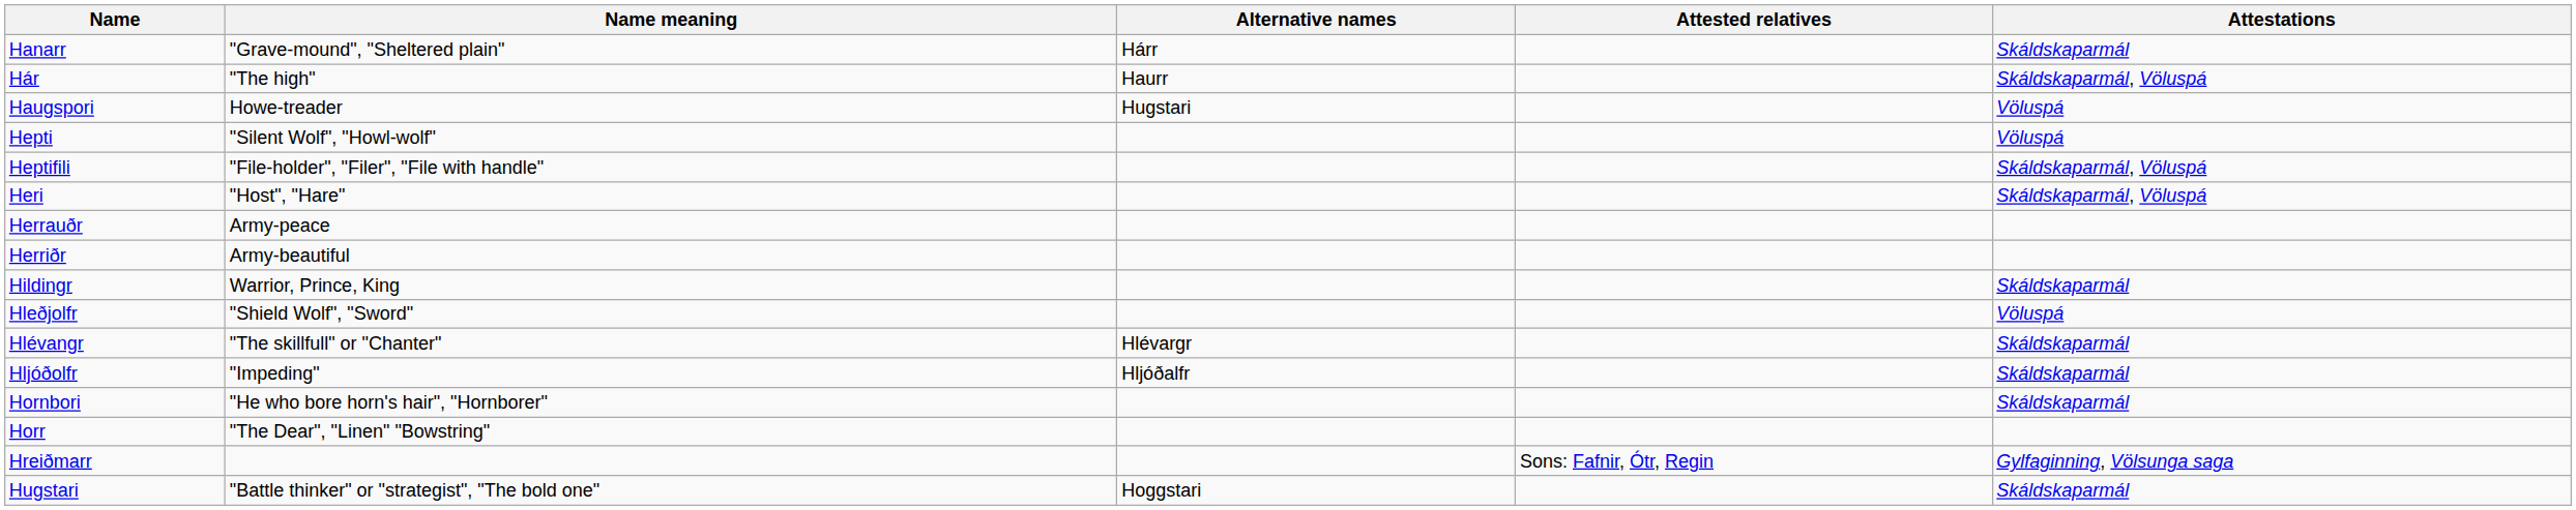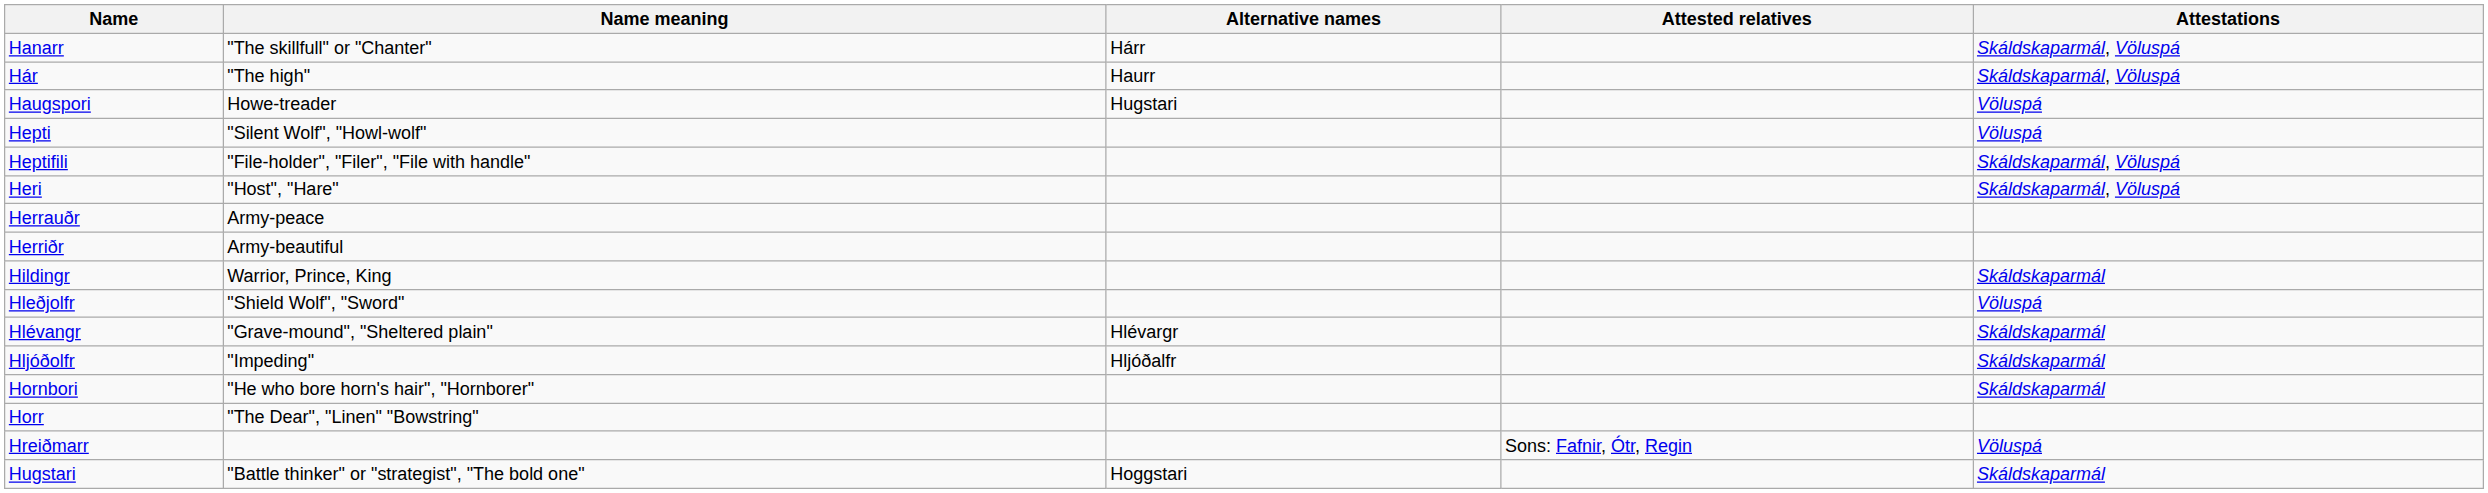 <table class="wikitable sortable" style="font-size: 90%; width: 100%">
 <tr>
 <th>Name</th>
 <th>Name meaning</th>
 <th>Alternative names</th>
 <th>Attested relatives</th>
 <th>Attestations</th>
 </tr>
 <tr>
 <td><a href='#'>Hanarr</a></td>
-<td>"Grave-mound", "Sheltered plain"</td>
+<td>"The skillfull" or "Chanter"</td>
 <td>Hárr</td>
 <td></td>
-<td><em><a href='#'>Skáldskaparmál</a></em></td>
+<td><em><a href='#'>Skáldskaparmál</a></em>, <em><a href='#'>Völuspá</a></em></td>
 </tr>
 <tr>
 <td><a href='#'>Hár</a></td>
 <td>"The high"</td>
 <td>Haurr</td>
 <td></td>
 <td><em><a href='#'>Skáldskaparmál</a></em>, <em><a href='#'>Völuspá</a></em></td>
 </tr>
 <tr>
 <td><a href='#'>Haugspori</a></td>
 <td>Howe-treader</td>
 <td>Hugstari</td>
 <td></td>
 <td><em><a href='#'>Völuspá</a></em></td>
 </tr>
 <tr>
 <td><a href='#'>Hepti</a></td>
 <td>"Silent Wolf", "Howl-wolf"</td>
 <td></td>
 <td></td>
 <td><em><a href='#'>Völuspá</a></em></td>
 </tr>
 <tr>
 <td><a href='#'>Heptifili</a></td>
 <td>"File-holder", "Filer", "File with handle"</td>
 <td></td>
 <td></td>
 <td><em><a href='#'>Skáldskaparmál</a></em>, <em><a href='#'>Völuspá</a></em></td>
 </tr>
 <tr>
 <td><a href='#'>Heri</a></td>
 <td>"Host", "Hare"</td>
 <td></td>
 <td></td>
 <td><em><a href='#'>Skáldskaparmál</a></em>, <em><a href='#'>Völuspá</a></em></td>
 </tr>
 <tr>
 <td><a href='#'>Herrauðr</a></td>
 <td>Army-peace</td>
 <td></td>
 <td></td>
 <td></td>
 </tr>
 <tr>
 <td><a href='#'>Herriðr</a></td>
 <td>Army-beautiful</td>
 <td></td>
 <td></td>
 <td></td>
 </tr>
 <tr>
 <td><a href='#'>Hildingr</a></td>
 <td>Warrior, Prince, King</td>
 <td></td>
 <td></td>
 <td><em><a href='#'>Skáldskaparmál</a></em></td>
 </tr>
 <tr>
 <td><a href='#'>Hleðjolfr</a></td>
 <td>"Shield Wolf", "Sword"</td>
 <td></td>
 <td></td>
 <td><em><a href='#'>Völuspá</a></em></td>
 </tr>
 <tr>
 <td><a href='#'>Hlévangr</a></td>
-<td>"The skillfull" or "Chanter"</td>
+<td>"Grave-mound", "Sheltered plain"</td>
 <td>Hlévargr</td>
 <td></td>
 <td><em><a href='#'>Skáldskaparmál</a></em></td>
 </tr>
 <tr>
 <td><a href='#'>Hljóðolfr</a></td>
 <td>"Impeding"</td>
 <td>Hljóðalfr</td>
 <td></td>
 <td><em><a href='#'>Skáldskaparmál</a></em></td>
 </tr>
 <tr>
 <td><a href='#'>Hornbori</a></td>
 <td>"He who bore horn's hair", "Hornborer"</td>
 <td></td>
 <td></td>
 <td><em><a href='#'>Skáldskaparmál</a></em></td>
 </tr>
 <tr>
 <td><a href='#'>Horr</a></td>
 <td>"The Dear", "Linen" "Bowstring"</td>
 <td></td>
 <td></td>
 <td></td>
 </tr>
 <tr>
 <td><a href='#'>Hreiðmarr</a></td>
 <td></td>
 <td></td>
 <td>Sons: <a href='#'>Fafnir</a>, <a href='#'>Ótr</a>, <a href='#'>Regin</a></td>
-<td><em><a href='#'>Gylfaginning</a></em>, <em><a href='#'>Völsunga saga</a></em></td>
+<td><em><a href='#'>Völuspá</a></em></td>
 </tr>
 <tr>
 <td><a href='#'>Hugstari</a></td>
 <td>"Battle thinker" or "strategist", "The bold one"</td>
 <td>Hoggstari</td>
 <td></td>
 <td><em><a href='#'>Skáldskaparmál</a></em></td>
 </tr>
 </table>
